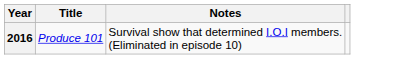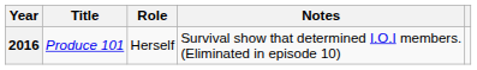 <table class="wikitable sortable plainrowheaders">
 <tr>
 <th scope="col">Year</th>
 <th scope="col">Title</th>
+<th scope="col">Role</th>
 <th scope="col">Notes</th>
 <th scope="col" class="unsortable"></th>
 </tr>
 <tr>
 <th scope="row">2016</th>
 <td><em><a href='#'>Produce 101</a></em></td>
+<td>Herself</td>
 <td>Survival show that determined <a href='#'>I.O.I</a> members.<br>(Eliminated in episode 10)</td>
 <td></td>
 </tr>
 </table>
